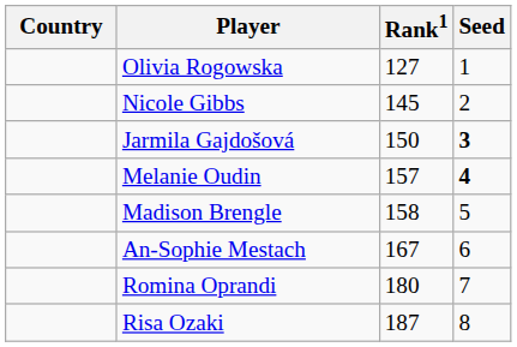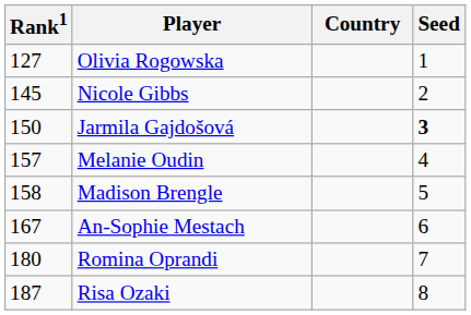 <table class="sortable wikitable">
 <tr>
+<th>Rank<sup>1</sup></th>
+<th width="175">Player</th>
 <th width="70">Country</th>
-<th width="175">Player</th>
-<th>Rank<sup>1</sup></th>
 <th>Seed</th>
 </tr>
 <tr>
+<td>127</td>
+<td><a href='#'>Olivia Rogowska</a></td>
 <td></td>
-<td><a href='#'>Olivia Rogowska</a></td>
-<td>127</td>
 <td>1</td>
 </tr>
 <tr>
+<td>145</td>
+<td><a href='#'>Nicole Gibbs</a></td>
 <td></td>
-<td><a href='#'>Nicole Gibbs</a></td>
-<td>145</td>
 <td>2</td>
 </tr>
 <tr>
+<td>150</td>
+<td><a href='#'>Jarmila Gajdošová</a></td>
 <td></td>
-<td><a href='#'>Jarmila Gajdošová</a></td>
-<td>150</td>
 <td><strong>3</strong></td>
 </tr>
 <tr>
+<td>157</td>
+<td><a href='#'>Melanie Oudin</a></td>
 <td></td>
-<td><a href='#'>Melanie Oudin</a></td>
-<td>157</td>
-<td><strong>4</strong></td>
+<td>4</td>
 </tr>
 <tr>
+<td>158</td>
+<td><a href='#'>Madison Brengle</a></td>
 <td></td>
-<td><a href='#'>Madison Brengle</a></td>
-<td>158</td>
 <td>5</td>
 </tr>
 <tr>
+<td>167</td>
+<td><a href='#'>An-Sophie Mestach</a></td>
 <td></td>
-<td><a href='#'>An-Sophie Mestach</a></td>
-<td>167</td>
 <td>6</td>
 </tr>
 <tr>
+<td>180</td>
+<td><a href='#'>Romina Oprandi</a></td>
 <td></td>
-<td><a href='#'>Romina Oprandi</a></td>
-<td>180</td>
 <td>7</td>
 </tr>
 <tr>
+<td>187</td>
+<td><a href='#'>Risa Ozaki</a></td>
 <td></td>
-<td><a href='#'>Risa Ozaki</a></td>
-<td>187</td>
 <td>8</td>
 </tr>
 </table>
